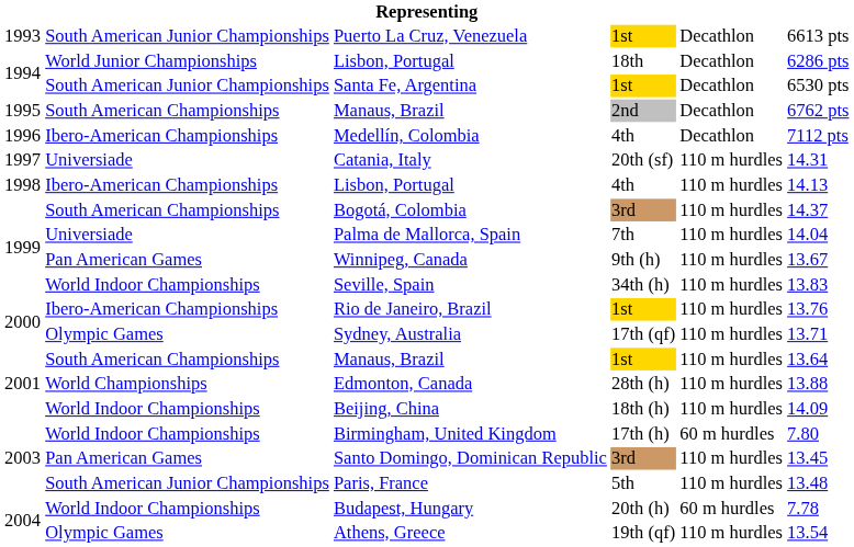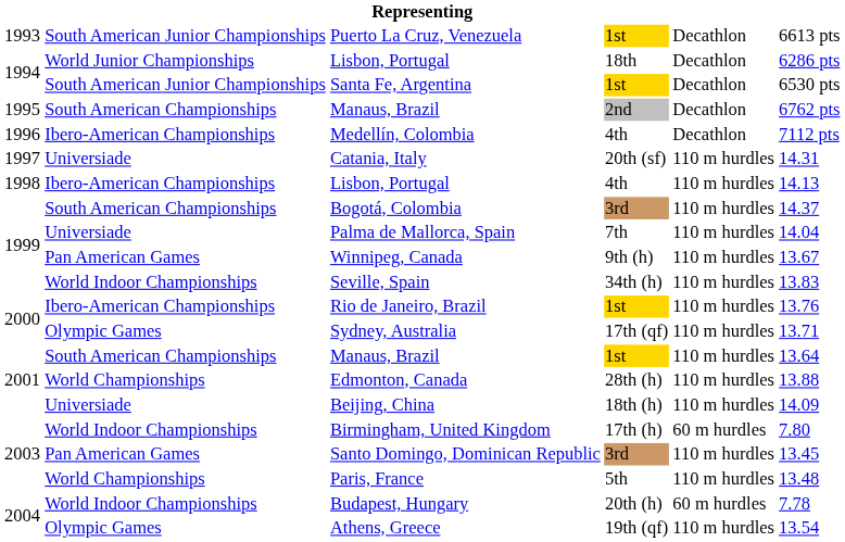 <table>
 <tr>
 <th colspan="6">Representing </th>
 </tr>
 <tr>
 <td>1993</td>
 <td><a href='#'>South American Junior Championships</a></td>
 <td><a href='#'>Puerto La Cruz, Venezuela</a></td>
 <td bgcolor=gold>1st</td>
 <td>Decathlon</td>
 <td>6613 pts</td>
 </tr>
 <tr>
 <td rowspan=2>1994</td>
 <td><a href='#'>World Junior Championships</a></td>
 <td><a href='#'>Lisbon, Portugal</a></td>
 <td>18th</td>
 <td>Decathlon</td>
 <td><a href='#'>6286 pts</a></td>
 </tr>
 <tr>
 <td><a href='#'>South American Junior Championships</a></td>
 <td><a href='#'>Santa Fe, Argentina</a></td>
 <td bgcolor=gold>1st</td>
 <td>Decathlon</td>
 <td>6530 pts</td>
 </tr>
 <tr>
 <td>1995</td>
 <td><a href='#'>South American Championships</a></td>
 <td><a href='#'>Manaus, Brazil</a></td>
 <td bgcolor=silver>2nd</td>
 <td>Decathlon</td>
 <td><a href='#'>6762 pts</a></td>
 </tr>
 <tr>
 <td>1996</td>
 <td><a href='#'>Ibero-American Championships</a></td>
 <td><a href='#'>Medellín, Colombia</a></td>
 <td>4th</td>
 <td>Decathlon</td>
 <td><a href='#'>7112 pts</a></td>
 </tr>
 <tr>
 <td>1997</td>
 <td><a href='#'>Universiade</a></td>
 <td><a href='#'>Catania, Italy</a></td>
 <td>20th (sf)</td>
 <td>110 m hurdles</td>
 <td><a href='#'>14.31</a></td>
 </tr>
 <tr>
 <td>1998</td>
 <td><a href='#'>Ibero-American Championships</a></td>
 <td><a href='#'>Lisbon, Portugal</a></td>
 <td>4th</td>
 <td>110 m hurdles</td>
 <td><a href='#'>14.13</a></td>
 </tr>
 <tr>
 <td rowspan=4>1999</td>
 <td><a href='#'>South American Championships</a></td>
 <td><a href='#'>Bogotá, Colombia</a></td>
 <td bgcolor=cc9966>3rd</td>
 <td>110 m hurdles</td>
 <td><a href='#'>14.37</a></td>
 </tr>
 <tr>
 <td><a href='#'>Universiade</a></td>
 <td><a href='#'>Palma de Mallorca, Spain</a></td>
 <td>7th</td>
 <td>110 m hurdles</td>
 <td><a href='#'>14.04</a></td>
 </tr>
 <tr>
 <td><a href='#'>Pan American Games</a></td>
 <td><a href='#'>Winnipeg, Canada</a></td>
 <td>9th (h)</td>
 <td>110 m hurdles</td>
 <td><a href='#'>13.67</a></td>
 </tr>
 <tr>
 <td><a href='#'>World Indoor Championships</a></td>
 <td><a href='#'>Seville, Spain</a></td>
 <td>34th (h)</td>
 <td>110 m hurdles</td>
 <td><a href='#'>13.83</a></td>
 </tr>
 <tr>
 <td rowspan=2>2000</td>
 <td><a href='#'>Ibero-American Championships</a></td>
 <td><a href='#'>Rio de Janeiro, Brazil</a></td>
 <td bgcolor=gold>1st</td>
 <td>110 m hurdles</td>
 <td><a href='#'>13.76</a></td>
 </tr>
 <tr>
 <td><a href='#'>Olympic Games</a></td>
 <td><a href='#'>Sydney, Australia</a></td>
 <td>17th (qf)</td>
 <td>110 m hurdles</td>
 <td><a href='#'>13.71</a></td>
 </tr>
 <tr>
 <td rowspan=3>2001</td>
 <td><a href='#'>South American Championships</a></td>
 <td><a href='#'>Manaus, Brazil</a></td>
 <td bgcolor=gold>1st</td>
 <td>110 m hurdles</td>
 <td><a href='#'>13.64</a></td>
 </tr>
 <tr>
 <td><a href='#'>World Championships</a></td>
 <td><a href='#'>Edmonton, Canada</a></td>
 <td>28th (h)</td>
 <td>110 m hurdles</td>
 <td><a href='#'>13.88</a></td>
 </tr>
 <tr>
-<td><a href='#'>World Indoor Championships</a></td>
+<td><a href='#'>Universiade</a></td>
 <td><a href='#'>Beijing, China</a></td>
 <td>18th (h)</td>
 <td>110 m hurdles</td>
 <td><a href='#'>14.09</a></td>
 </tr>
 <tr>
 <td rowspan=3>2003</td>
 <td><a href='#'>World Indoor Championships</a></td>
 <td><a href='#'>Birmingham, United Kingdom</a></td>
 <td>17th (h)</td>
 <td>60 m hurdles</td>
 <td><a href='#'>7.80</a></td>
 </tr>
 <tr>
 <td><a href='#'>Pan American Games</a></td>
 <td><a href='#'>Santo Domingo, Dominican Republic</a></td>
 <td bgcolor=cc9966>3rd</td>
 <td>110 m hurdles</td>
 <td><a href='#'>13.45</a></td>
 </tr>
 <tr>
-<td><a href='#'>South American Junior Championships</a></td>
+<td><a href='#'>World Championships</a></td>
 <td><a href='#'>Paris, France</a></td>
 <td>5th</td>
 <td>110 m hurdles</td>
 <td><a href='#'>13.48</a></td>
 </tr>
 <tr>
 <td rowspan=2>2004</td>
 <td><a href='#'>World Indoor Championships</a></td>
 <td><a href='#'>Budapest, Hungary</a></td>
 <td>20th (h)</td>
 <td>60 m hurdles</td>
 <td><a href='#'>7.78</a></td>
 </tr>
 <tr>
 <td><a href='#'>Olympic Games</a></td>
 <td><a href='#'>Athens, Greece</a></td>
 <td>19th (qf)</td>
 <td>110 m hurdles</td>
 <td><a href='#'>13.54</a></td>
 </tr>
 </table>
